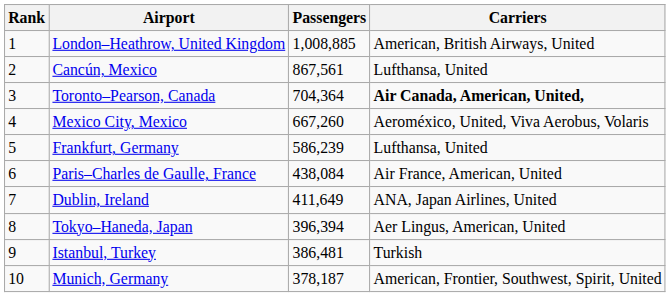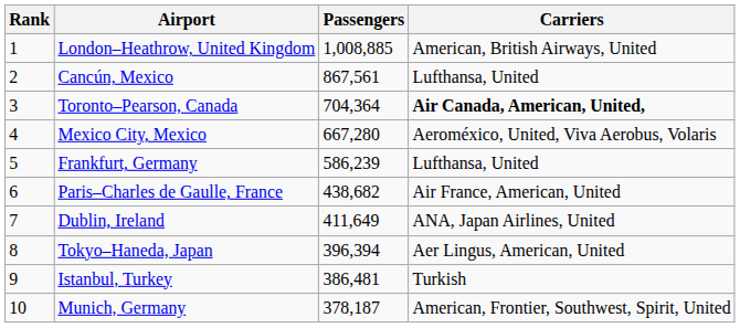 <table class="wikitable sortable" style="font-size: 95%;">
 <tr>
 <th>Rank</th>
 <th>Airport</th>
 <th>Passengers</th>
 <th>Carriers</th>
 </tr>
 <tr>
 <td>1</td>
 <td><a href='#'>London–Heathrow, United Kingdom</a></td>
 <td>1,008,885</td>
 <td>American, British Airways, United</td>
 </tr>
 <tr>
 <td>2</td>
 <td><a href='#'>Cancún, Mexico</a></td>
 <td>867,561</td>
 <td>Lufthansa, United</td>
 </tr>
 <tr>
 <td>3</td>
 <td><a href='#'>Toronto–Pearson, Canada</a></td>
 <td>704,364</td>
 <td><strong>Air Canada, American, United,</strong></td>
 </tr>
 <tr>
 <td>4</td>
 <td><a href='#'>Mexico City, Mexico</a></td>
-<td>667,260</td>
+<td>667,280</td>
 <td>Aeroméxico, United, Viva Aerobus, Volaris</td>
 </tr>
 <tr>
 <td>5</td>
 <td><a href='#'>Frankfurt, Germany</a></td>
 <td>586,239</td>
 <td>Lufthansa, United</td>
 </tr>
 <tr>
 <td>6</td>
 <td><a href='#'>Paris–Charles de Gaulle, France</a></td>
-<td>438,084</td>
+<td>438,682</td>
 <td>Air France, American, United</td>
 </tr>
 <tr>
 <td>7</td>
 <td><a href='#'>Dublin, Ireland</a></td>
 <td>411,649</td>
 <td>ANA, Japan Airlines, United</td>
 </tr>
 <tr>
 <td>8</td>
 <td><a href='#'>Tokyo–Haneda, Japan</a></td>
 <td>396,394</td>
 <td>Aer Lingus, American, United</td>
 </tr>
 <tr>
 <td>9</td>
 <td><a href='#'>Istanbul, Turkey</a></td>
 <td>386,481</td>
 <td>Turkish</td>
 </tr>
 <tr>
 <td>10</td>
 <td><a href='#'>Munich, Germany</a></td>
 <td>378,187</td>
 <td>American, Frontier, Southwest, Spirit, United</td>
 </tr>
 </table>
